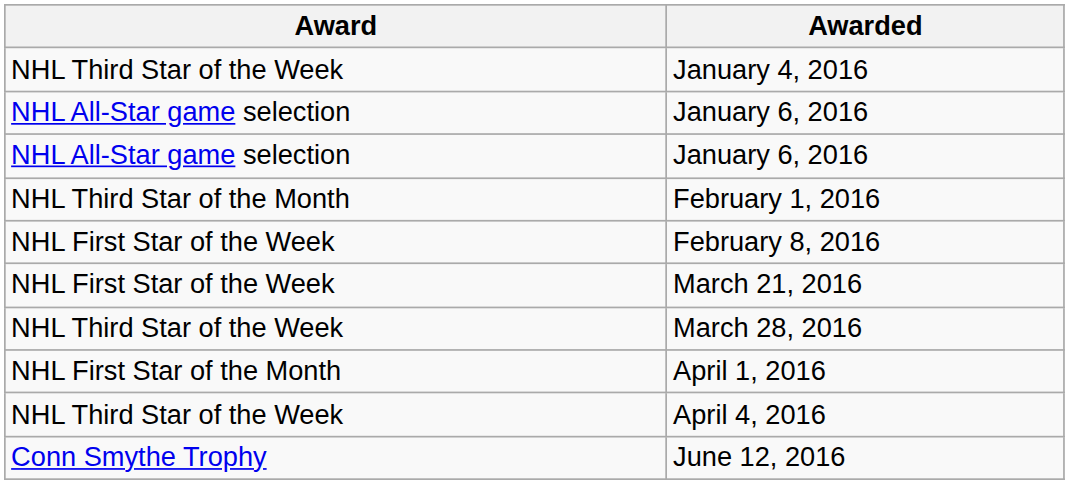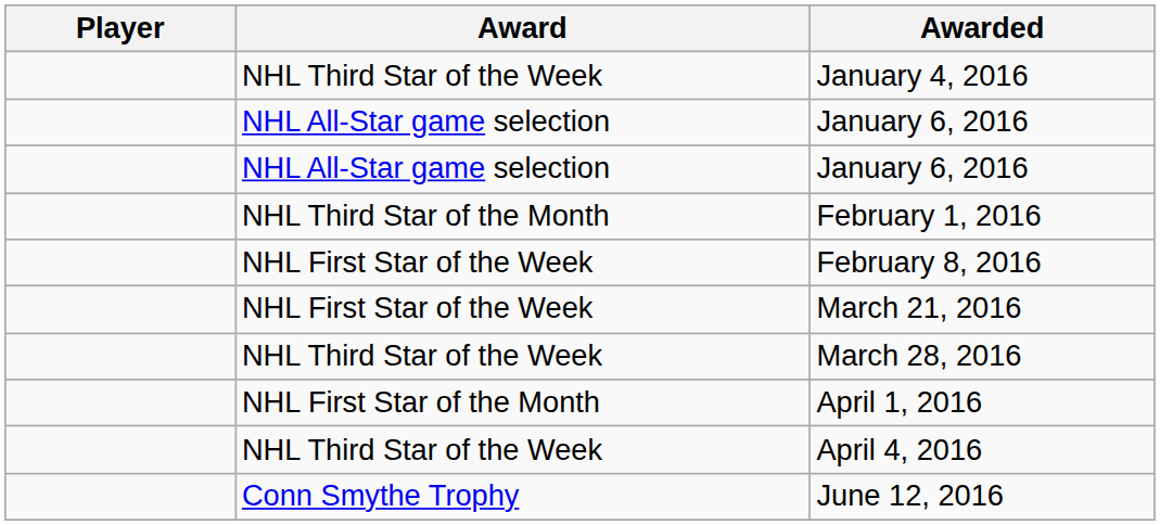 <table class="wikitable sortable" style="width:100%;">
 <tr>
+<th style="width:20%;">Player</th>
 <th style="width:50%;">Award</th>
 <th style="width:30%;" data-sort-type="date">Awarded</th>
 </tr>
 <tr>
+<td></td>
 <td>NHL Third Star of the Week</td>
 <td>January 4, 2016</td>
 </tr>
 <tr>
+<td></td>
 <td><a href='#'>NHL All-Star game</a> selection</td>
 <td>January 6, 2016</td>
 </tr>
 <tr>
+<td></td>
 <td><a href='#'>NHL All-Star game</a> selection</td>
 <td>January 6, 2016</td>
 </tr>
 <tr>
+<td></td>
 <td>NHL Third Star of the Month</td>
 <td>February 1, 2016</td>
 </tr>
 <tr>
+<td></td>
 <td>NHL First Star of the Week</td>
 <td>February 8, 2016</td>
 </tr>
 <tr>
+<td></td>
 <td>NHL First Star of the Week</td>
 <td>March 21, 2016</td>
 </tr>
 <tr>
+<td></td>
 <td>NHL Third Star of the Week</td>
 <td>March 28, 2016</td>
 </tr>
 <tr>
+<td></td>
 <td>NHL First Star of the Month</td>
 <td>April 1, 2016</td>
 </tr>
 <tr>
+<td></td>
 <td>NHL Third Star of the Week</td>
 <td>April 4, 2016</td>
 </tr>
 <tr>
+<td></td>
 <td><a href='#'>Conn Smythe Trophy</a></td>
 <td>June 12, 2016</td>
 </tr>
 </table>
